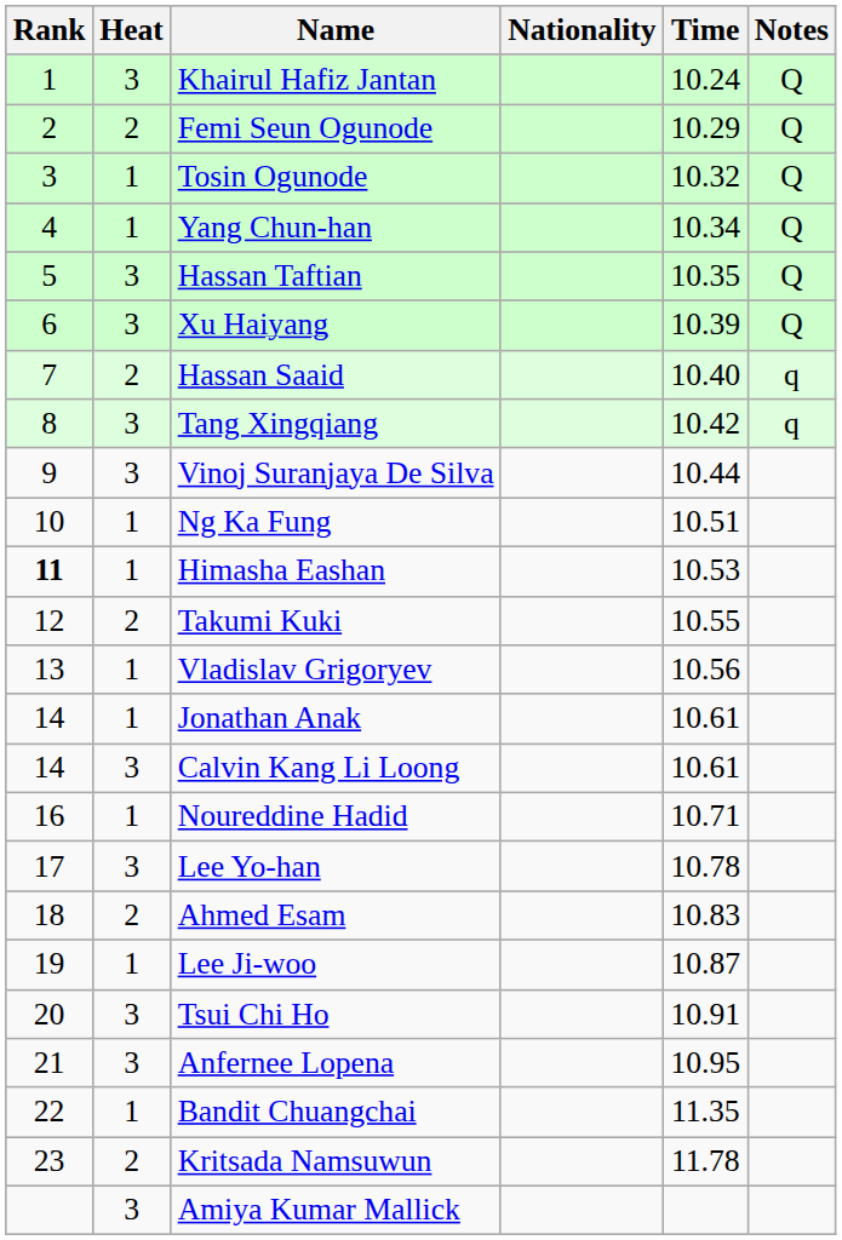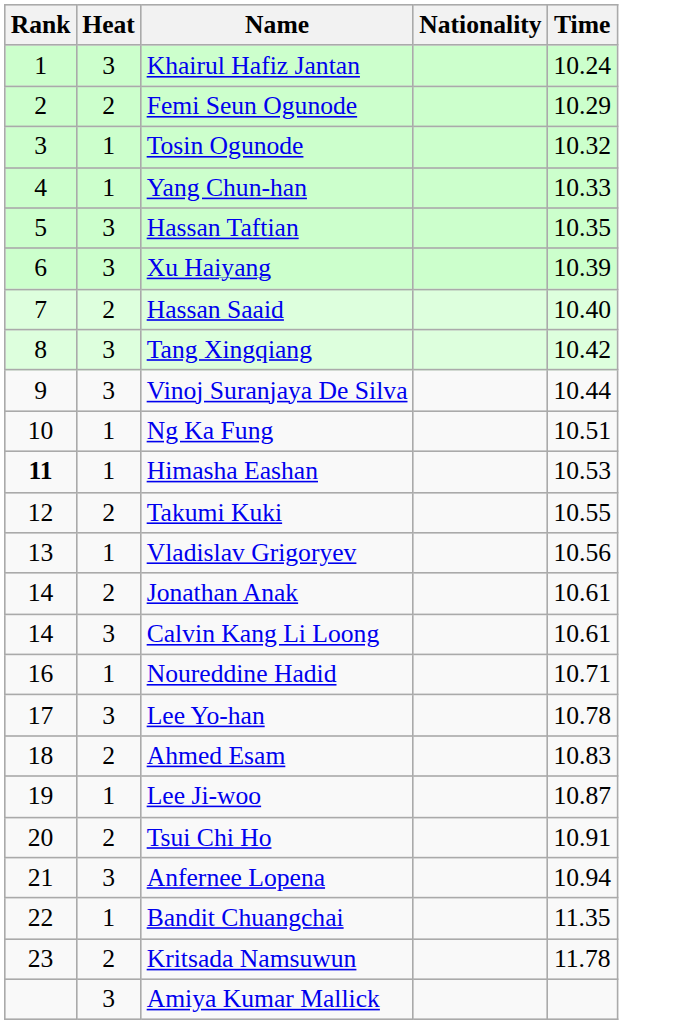 <table class="wikitable sortable" style="text-align:center">
 <tr>
 <th>Rank</th>
 <th>Heat</th>
 <th>Name</th>
 <th>Nationality</th>
 <th>Time</th>
-<th>Notes</th>
 </tr>
 <tr bgcolor=ccffcc>
 <td>1</td>
 <td>3</td>
 <td align=left><a href='#'>Khairul Hafiz Jantan</a></td>
 <td align=left></td>
 <td>10.24</td>
-<td>Q</td>
 </tr>
 <tr bgcolor=ccffcc>
 <td>2</td>
 <td>2</td>
 <td align=left><a href='#'>Femi Seun Ogunode</a></td>
 <td align=left></td>
 <td>10.29</td>
-<td>Q</td>
 </tr>
 <tr bgcolor=ccffcc>
 <td>3</td>
 <td>1</td>
 <td align=left><a href='#'>Tosin Ogunode</a></td>
 <td align=left></td>
 <td>10.32</td>
-<td>Q</td>
 </tr>
 <tr bgcolor=ccffcc>
 <td>4</td>
 <td>1</td>
 <td align=left><a href='#'>Yang Chun-han</a></td>
 <td align=left></td>
-<td>10.34</td>
-<td>Q</td>
+<td>10.33</td>
 </tr>
 <tr bgcolor=ccffcc>
 <td>5</td>
 <td>3</td>
 <td align=left><a href='#'>Hassan Taftian</a></td>
 <td align=left></td>
 <td>10.35</td>
-<td>Q</td>
 </tr>
 <tr bgcolor=ccffcc>
 <td>6</td>
 <td>3</td>
 <td align=left><a href='#'>Xu Haiyang</a></td>
 <td align=left></td>
 <td>10.39</td>
-<td>Q</td>
 </tr>
 <tr bgcolor=ddffdd>
 <td>7</td>
 <td>2</td>
 <td align=left><a href='#'>Hassan Saaid</a></td>
 <td align=left></td>
 <td>10.40</td>
-<td>q</td>
 </tr>
 <tr bgcolor=ddffdd>
 <td>8</td>
 <td>3</td>
 <td align=left><a href='#'>Tang Xingqiang</a></td>
 <td align=left></td>
 <td>10.42</td>
-<td>q</td>
 </tr>
 <tr>
 <td>9</td>
 <td>3</td>
 <td align=left><a href='#'>Vinoj Suranjaya De Silva</a></td>
 <td align=left></td>
 <td>10.44</td>
-<td></td>
 </tr>
 <tr>
 <td>10</td>
 <td>1</td>
 <td align=left><a href='#'>Ng Ka Fung</a></td>
 <td align=left></td>
 <td>10.51</td>
-<td></td>
 </tr>
 <tr>
 <td><strong>11</strong></td>
 <td>1</td>
 <td align=left><a href='#'>Himasha Eashan</a></td>
 <td align=left></td>
 <td>10.53</td>
-<td></td>
 </tr>
 <tr>
 <td>12</td>
 <td>2</td>
 <td align=left><a href='#'>Takumi Kuki</a></td>
 <td align=left></td>
 <td>10.55</td>
-<td></td>
 </tr>
 <tr>
 <td>13</td>
 <td>1</td>
 <td align=left><a href='#'>Vladislav Grigoryev</a></td>
 <td align=left></td>
 <td>10.56</td>
-<td></td>
 </tr>
 <tr>
 <td>14</td>
-<td>1</td>
+<td>2</td>
 <td align=left><a href='#'>Jonathan Anak</a></td>
 <td align=left></td>
 <td>10.61</td>
-<td></td>
 </tr>
 <tr>
 <td>14</td>
 <td>3</td>
 <td align=left><a href='#'>Calvin Kang Li Loong</a></td>
 <td align=left></td>
 <td>10.61</td>
-<td></td>
 </tr>
 <tr>
 <td>16</td>
 <td>1</td>
 <td align=left><a href='#'>Noureddine Hadid</a></td>
 <td align=left></td>
 <td>10.71</td>
-<td></td>
 </tr>
 <tr>
 <td>17</td>
 <td>3</td>
 <td align=left><a href='#'>Lee Yo-han</a></td>
 <td align=left></td>
 <td>10.78</td>
-<td></td>
 </tr>
 <tr>
 <td>18</td>
 <td>2</td>
 <td align=left><a href='#'>Ahmed Esam</a></td>
 <td align=left></td>
 <td>10.83</td>
-<td></td>
 </tr>
 <tr>
 <td>19</td>
 <td>1</td>
 <td align=left><a href='#'>Lee Ji-woo</a></td>
 <td align=left></td>
 <td>10.87</td>
-<td></td>
 </tr>
 <tr>
 <td>20</td>
-<td>3</td>
+<td>2</td>
 <td align=left><a href='#'>Tsui Chi Ho</a></td>
 <td align=left></td>
 <td>10.91</td>
-<td></td>
 </tr>
 <tr>
 <td>21</td>
 <td>3</td>
 <td align=left><a href='#'>Anfernee Lopena</a></td>
 <td align=left></td>
-<td>10.95</td>
-<td></td>
+<td>10.94</td>
 </tr>
 <tr>
 <td>22</td>
 <td>1</td>
 <td align=left><a href='#'>Bandit Chuangchai</a></td>
 <td align=left></td>
 <td>11.35</td>
-<td></td>
 </tr>
 <tr>
 <td>23</td>
 <td>2</td>
 <td align=left><a href='#'>Kritsada Namsuwun</a></td>
 <td align=left></td>
 <td>11.78</td>
-<td></td>
 </tr>
 <tr>
 <td></td>
 <td>3</td>
 <td align=left><a href='#'>Amiya Kumar Mallick</a></td>
 <td align=left></td>
 <td></td>
-<td></td>
 </tr>
 </table>
